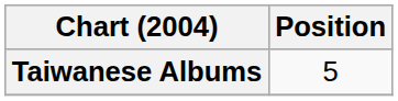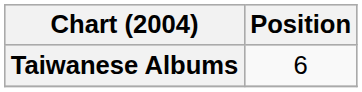 <table class="wikitable plainrowheaders">
 <tr>
 <th>Chart (2004)</th>
 <th>Position</th>
 </tr>
 <tr>
 <th scope="row">Taiwanese Albums</th>
-<td style="text-align:center;">5</td>
+<td style="text-align:center;">6</td>
 </tr>
 <tr>
 </tr>
 </table>
